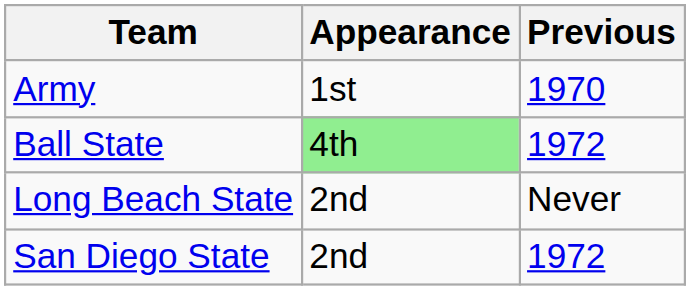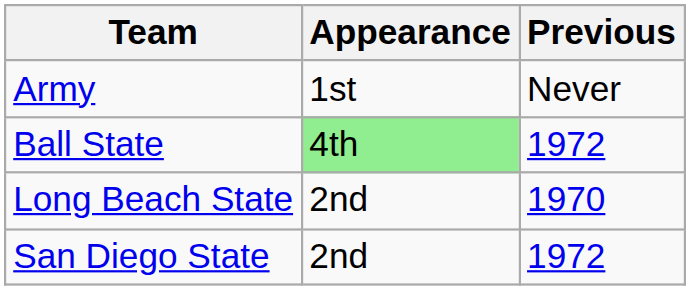 <table class="wikitable sortable">
 <tr>
 <th>Team</th>
 <th>Appearance</th>
 <th>Previous</th>
 </tr>
 <tr>
 <td><a href='#'>Army</a></td>
 <td>1st</td>
-<td><a href='#'>1970</a></td>
+<td>Never</td>
 </tr>
 <tr>
 <td><a href='#'>Ball State</a></td>
 <td style="background: lightgreen;">4th</td>
 <td><a href='#'>1972</a></td>
 </tr>
 <tr>
 <td><a href='#'>Long Beach State</a></td>
 <td>2nd</td>
-<td>Never</td>
+<td><a href='#'>1970</a></td>
 </tr>
 <tr>
 <td><a href='#'>San Diego State</a></td>
 <td>2nd</td>
 <td><a href='#'>1972</a></td>
 </tr>
 </table>
